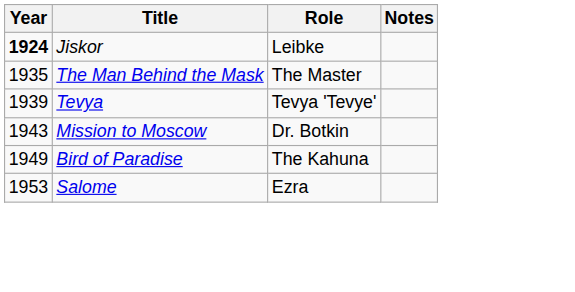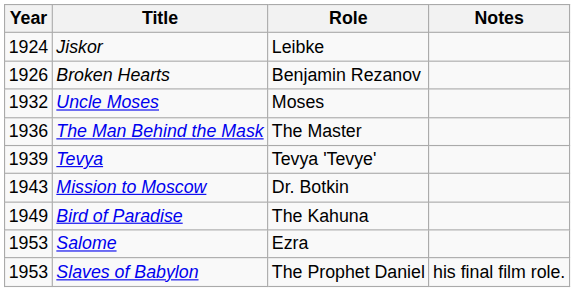 <table class="wikitable">
 <tr>
 <th>Year</th>
 <th>Title</th>
 <th>Role</th>
 <th>Notes</th>
 </tr>
 <tr>
-<td><strong>1924</strong></td>
+<td>1924</td>
 <td><em>Jiskor</em></td>
 <td>Leibke</td>
 <td></td>
 </tr>
 <tr>
-<td>1935</td>
+<td>1926</td>
+<td><em>Broken Hearts</em></td>
+<td>Benjamin Rezanov</td>
+<td></td>
+</tr>
+<tr>
+<td>1932</td>
+<td><em><a href='#'>Uncle Moses</a></em></td>
+<td>Moses</td>
+<td></td>
+</tr>
+<tr>
+<td>1936</td>
 <td><em><a href='#'>The Man Behind the Mask</a></em></td>
 <td>The Master</td>
 <td></td>
 </tr>
 <tr>
 <td>1939</td>
 <td><em><a href='#'>Tevya</a></em></td>
 <td>Tevya 'Tevye'</td>
 <td></td>
 </tr>
 <tr>
 <td>1943</td>
 <td><em><a href='#'>Mission to Moscow</a></em></td>
 <td>Dr. Botkin</td>
 <td></td>
 </tr>
 <tr>
 <td>1949</td>
 <td><em><a href='#'>Bird of Paradise</a></em></td>
 <td>The Kahuna</td>
 <td></td>
 </tr>
 <tr>
 <td>1953</td>
 <td><em><a href='#'>Salome</a></em></td>
 <td>Ezra</td>
 <td></td>
 </tr>
+<tr>
+<td>1953</td>
+<td><em><a href='#'>Slaves of Babylon</a></em></td>
+<td>The Prophet Daniel</td>
+<td>his final film role.</td>
+</tr>
 </table>
